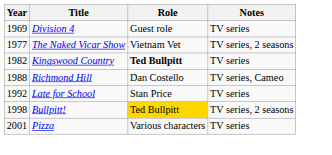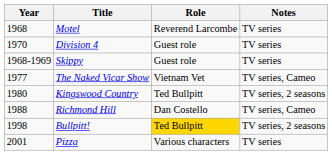 <table class="wikitable sortable">
 <tr>
 <th>Year</th>
 <th>Title</th>
 <th>Role</th>
 <th class="unsortable">Notes</th>
 </tr>
 <tr>
-<td>1969</td>
+<td>1968</td>
+<td><em><a href='#'>Motel</a></em></td>
+<td>Reverend Larcombe</td>
+<td>TV series</td>
+</tr>
+<tr>
+<td>1970</td>
 <td><em><a href='#'>Division 4</a></em></td>
+<td>Guest role</td>
+<td>TV series</td>
+</tr>
+<tr>
+<td>1968-1969</td>
+<td><em><a href='#'>Skippy</a></em></td>
 <td>Guest role</td>
 <td>TV series</td>
 </tr>
 <tr>
 <td>1977</td>
 <td><em><a href='#'>The Naked Vicar Show</a></em></td>
 <td>Vietnam Vet</td>
-<td>TV series, 2 seasons</td>
+<td>TV series, Cameo</td>
 </tr>
 <tr>
-<td>1982</td>
+<td>1980</td>
 <td><em><a href='#'>Kingswood Country</a></em></td>
-<td><strong>Ted Bullpitt</strong></td>
-<td>TV series</td>
+<td>Ted Bullpitt</td>
+<td>TV series, 2 seasons</td>
 </tr>
 <tr>
 <td>1988</td>
 <td><em><a href='#'>Richmond Hill</a></em></td>
 <td>Dan Costello</td>
 <td>TV series, Cameo</td>
-</tr>
-<tr>
-<td>1992</td>
-<td><em><a href='#'>Late for School</a></em></td>
-<td>Stan Price</td>
-<td>TV series</td>
 </tr>
 <tr>
 <td>1998</td>
 <td><em><a href='#'>Bullpitt!</a></em></td>
 <td style="background: gold;">Ted Bullpitt</td>
 <td>TV series, 2 seasons</td>
 </tr>
 <tr>
 <td>2001</td>
 <td><em><a href='#'>Pizza</a></em></td>
 <td>Various characters</td>
 <td>TV series</td>
 </tr>
 </table>
